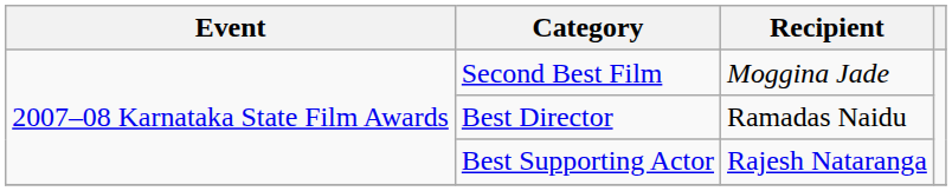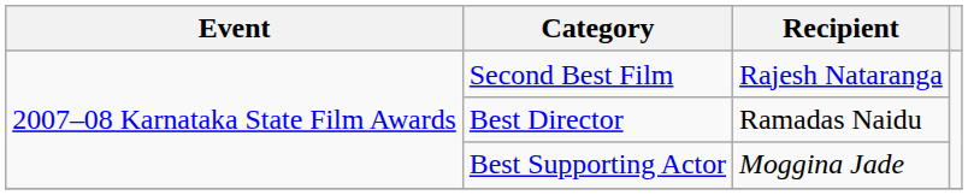 <table class="wikitable">
 <tr>
 <th>Event</th>
 <th>Category</th>
 <th>Recipient</th>
 <th></th>
 </tr>
 <tr>
 <td rowspan="3"><a href='#'>2007–08 Karnataka State Film Awards</a></td>
 <td><a href='#'>Second Best Film</a></td>
-<td><em>Moggina Jade</em></td>
+<td><a href='#'>Rajesh Nataranga</a></td>
 <td rowspan="3"><br><br><br></td>
 </tr>
 <tr>
 <td><a href='#'>Best Director</a></td>
 <td>Ramadas Naidu</td>
 </tr>
 <tr>
 <td><a href='#'>Best Supporting Actor</a></td>
-<td><a href='#'>Rajesh Nataranga</a></td>
+<td><em>Moggina Jade</em></td>
 </tr>
 <tr>
 </tr>
 </table>
